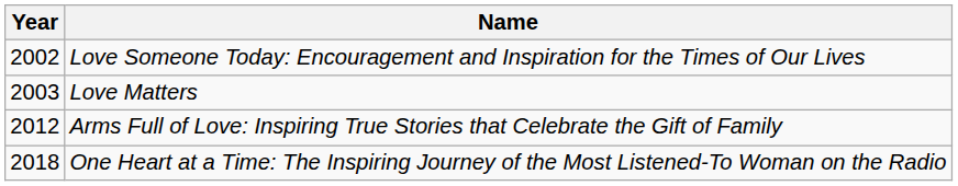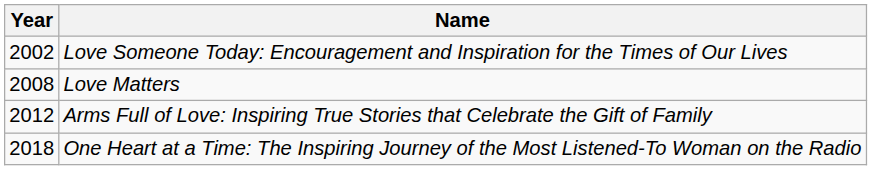 <table class="wikitable">
 <tr>
 <th>Year</th>
 <th>Name</th>
 </tr>
 <tr>
 <td>2002</td>
 <td><em>Love Someone Today: Encouragement and Inspiration for the Times of Our Lives</em></td>
 </tr>
 <tr>
-<td>2003</td>
+<td>2008</td>
 <td><em>Love Matters</em></td>
 </tr>
 <tr>
 <td>2012</td>
 <td><em>Arms Full of Love: Inspiring True Stories that Celebrate the Gift of Family</em></td>
 </tr>
 <tr>
 <td>2018</td>
 <td><em>One Heart at a Time: The Inspiring Journey of the Most Listened-To Woman on the Radio</em></td>
 </tr>
 </table>
